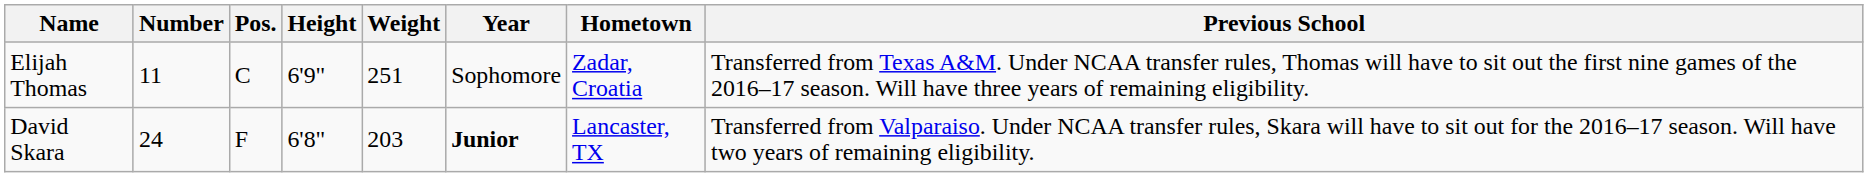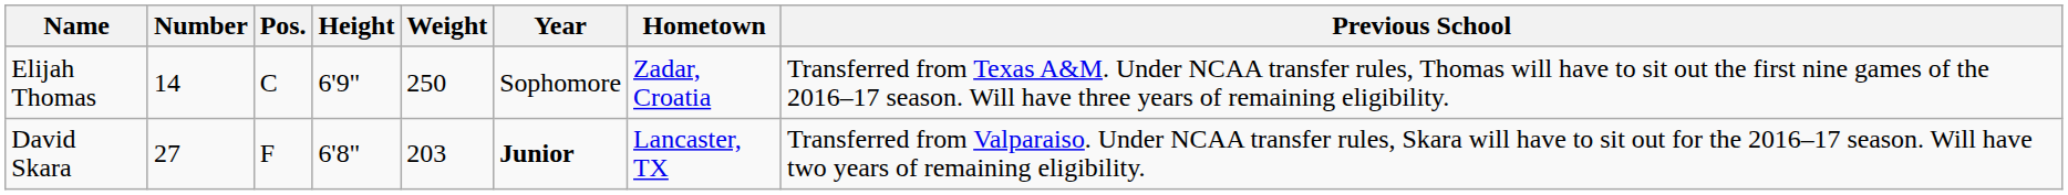 <table class="wikitable sortable" border="1">
 <tr>
 <th>Name</th>
 <th>Number</th>
 <th>Pos.</th>
 <th>Height</th>
 <th>Weight</th>
 <th>Year</th>
 <th>Hometown</th>
 <th class="unsortable">Previous School</th>
 </tr>
 <tr>
 <td>Elijah Thomas</td>
-<td>11</td>
+<td>14</td>
 <td>C</td>
 <td>6'9"</td>
-<td>251</td>
+<td>250</td>
 <td>Sophomore</td>
 <td><a href='#'>Zadar, Croatia</a></td>
 <td>Transferred from <a href='#'>Texas A&M</a>. Under NCAA transfer rules, Thomas will have to sit out the first nine games of the 2016–17 season. Will have three years of remaining eligibility.</td>
 </tr>
 <tr>
 <td>David Skara</td>
-<td>24</td>
+<td>27</td>
 <td>F</td>
 <td>6'8"</td>
 <td>203</td>
 <td><strong>Junior</strong></td>
 <td><a href='#'>Lancaster, TX</a></td>
 <td>Transferred from <a href='#'>Valparaiso</a>. Under NCAA transfer rules, Skara will have to sit out for the 2016–17 season. Will have two years of remaining eligibility.</td>
 </tr>
 </table>
